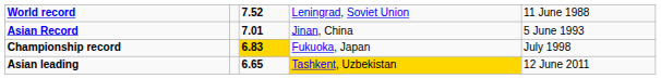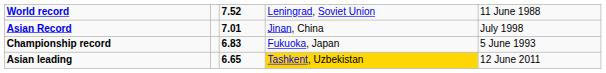 <table class="wikitable" width=75%>
 <tr>
 <td><strong><a href='#'>World record</a></strong></td>
 <td></td>
 <td><strong>7.52</strong></td>
 <td><a href='#'>Leningrad</a>, <a href='#'>Soviet Union</a></td>
 <td>11 June 1988</td>
 </tr>
 <tr>
 <td><strong><a href='#'>Asian Record</a></strong></td>
 <td></td>
 <td><strong>7.01</strong></td>
 <td><a href='#'>Jinan</a>, China</td>
-<td>5 June 1993</td>
+<td>July 1998</td>
 </tr>
 <tr>
 <td><strong>Championship record</strong></td>
 <td></td>
-<td style="background: gold;"><strong>6.83</strong></td>
+<td><strong>6.83</strong></td>
 <td><a href='#'>Fukuoka</a>, Japan</td>
-<td>July 1998</td>
+<td>5 June 1993</td>
 </tr>
 <tr>
 <td><strong>Asian leading</strong></td>
 <td></td>
 <td><strong>6.65</strong></td>
 <td style="background: gold;"><a href='#'>Tashkent</a>, Uzbekistan</td>
 <td>12 June 2011</td>
 </tr>
 </table>
